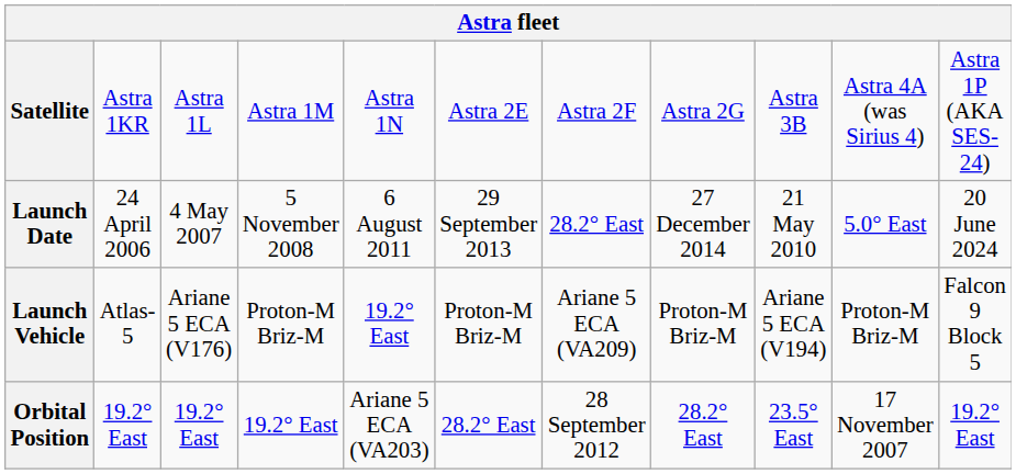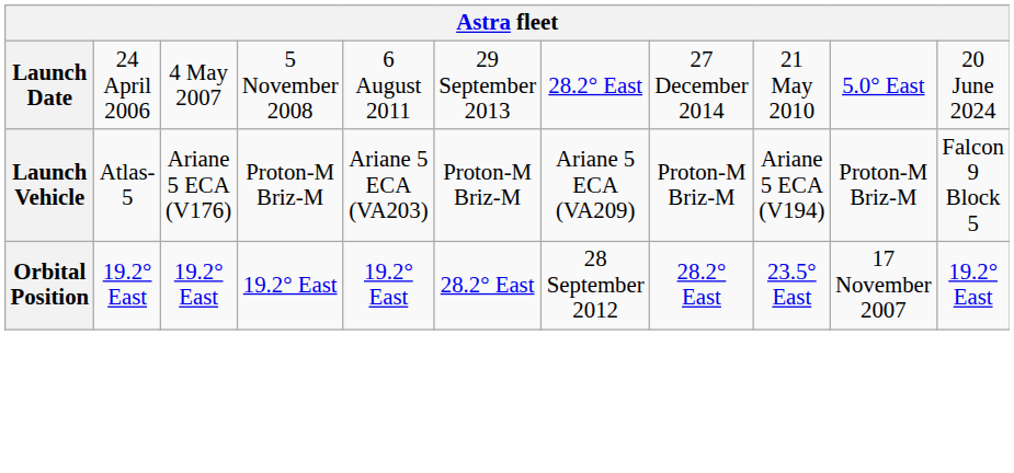 <table class="wikitable" style="text-align:center">
 <tr>
 <th colspan=11><a href='#'>Astra</a> fleet</th>
-</tr>
-<tr>
-<th>Satellite</th>
-<td><a href='#'>Astra 1KR</a></td>
-<td><a href='#'>Astra 1L</a></td>
-<td><a href='#'>Astra 1M</a></td>
-<td><a href='#'>Astra 1N</a></td>
-<td><a href='#'>Astra 2E</a></td>
-<td><a href='#'>Astra 2F</a></td>
-<td><a href='#'>Astra 2G</a></td>
-<td><a href='#'>Astra 3B</a></td>
-<td><a href='#'>Astra 4A</a><br>(was <a href='#'>Sirius 4</a>)</td>
-<td><a href='#'>Astra 1P</a><br>(AKA <a href='#'>SES-24</a>)</td>
 </tr>
 <tr>
 <th>Launch Date</th>
 <td>24 April 2006</td>
 <td>4 May 2007</td>
 <td>5 November 2008</td>
 <td>6 August 2011</td>
 <td>29 September 2013</td>
 <td><a href='#'>28.2° East</a></td>
 <td>27 December 2014</td>
 <td>21 May 2010</td>
 <td><a href='#'>5.0° East</a></td>
 <td>20 June 2024</td>
 </tr>
 <tr>
 <th>Launch Vehicle</th>
 <td>Atlas-5</td>
 <td>Ariane 5 ECA<br>(V176)</td>
 <td>Proton-M<br>Briz-M</td>
-<td><a href='#'>19.2° East</a></td>
+<td>Ariane 5 ECA<br>(VA203)</td>
 <td>Proton-M<br>Briz-M</td>
 <td>Ariane 5 ECA<br>(VA209)</td>
 <td>Proton-M<br>Briz-M</td>
 <td>Ariane 5 ECA<br>(V194)</td>
 <td>Proton-M<br>Briz-M</td>
 <td>Falcon 9 Block 5</td>
 </tr>
 <tr>
 <th>Orbital Position</th>
 <td><a href='#'>19.2° East</a></td>
 <td><a href='#'>19.2° East</a></td>
 <td><a href='#'>19.2° East</a></td>
-<td>Ariane 5 ECA<br>(VA203)</td>
+<td><a href='#'>19.2° East</a></td>
 <td><a href='#'>28.2° East</a></td>
 <td>28 September 2012</td>
 <td><a href='#'>28.2° East</a></td>
 <td><a href='#'>23.5° East</a></td>
 <td>17 November 2007</td>
 <td><a href='#'>19.2° East</a></td>
 </tr>
 </table>
